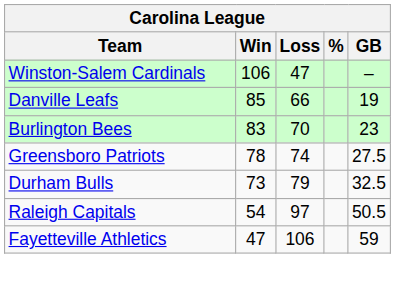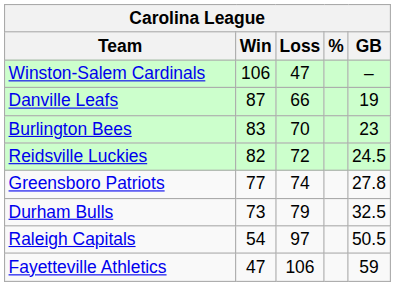 <table class="wikitable">
 <tr>
 <th colspan="5">Carolina League</th>
 </tr>
 <tr>
 <th width="60%">Team</th>
 <th>Win</th>
 <th>Loss</th>
 <th>%</th>
 <th>GB</th>
 </tr>
 <tr align=center bgcolor=ccffcc>
 <td align=left><a href='#'>Winston-Salem Cardinals</a></td>
 <td>106</td>
 <td>47</td>
 <td></td>
 <td>–</td>
 </tr>
 <tr align=center bgcolor=ccffcc>
 <td align=left><a href='#'>Danville Leafs</a></td>
-<td>85</td>
+<td>87</td>
 <td>66</td>
 <td></td>
 <td>19</td>
 </tr>
 <tr align=center bgcolor=ccffcc>
 <td align=left><a href='#'>Burlington Bees</a></td>
 <td>83</td>
 <td>70</td>
 <td></td>
 <td>23</td>
 </tr>
+<tr align=center bgcolor=ccffcc>
+<td align=left><a href='#'>Reidsville Luckies</a></td>
+<td>82</td>
+<td>72</td>
+<td></td>
+<td>24.5</td>
+</tr>
 <tr align=center>
 <td align=left><a href='#'>Greensboro Patriots</a></td>
-<td>78</td>
+<td>77</td>
 <td>74</td>
 <td></td>
-<td>27.5</td>
+<td>27.8</td>
 </tr>
 <tr align=center>
 <td align=left><a href='#'>Durham Bulls</a></td>
 <td>73</td>
 <td>79</td>
 <td></td>
 <td>32.5</td>
 </tr>
 <tr align=center>
 <td align=left><a href='#'>Raleigh Capitals</a></td>
 <td>54</td>
 <td>97</td>
 <td></td>
 <td>50.5</td>
 </tr>
 <tr align=center>
 <td align=left><a href='#'>Fayetteville Athletics</a></td>
 <td>47</td>
 <td>106</td>
 <td></td>
 <td>59</td>
 </tr>
 </table>
